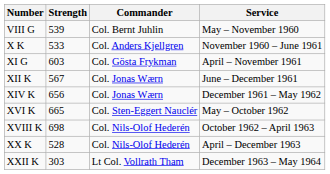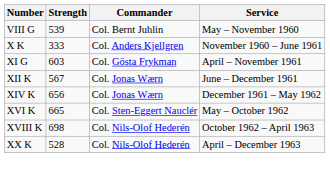 <table class="wikitable" border="0">
 <tr>
 <th>Number</th>
 <th>Strength</th>
 <th>Commander</th>
 <th>Service</th>
 </tr>
 <tr>
 <td>VIII G</td>
 <td>539</td>
 <td>Col. Bernt Juhlin</td>
 <td>May – November 1960</td>
 </tr>
 <tr>
 <td>X K</td>
-<td>533</td>
+<td>333</td>
 <td>Col. <a href='#'>Anders Kjellgren</a></td>
 <td>November 1960 – June 1961</td>
 </tr>
 <tr>
 <td>XI G</td>
 <td>603</td>
 <td>Col. <a href='#'>Gösta Frykman</a></td>
 <td>April – November 1961</td>
 </tr>
 <tr>
 <td>XII K</td>
 <td>567</td>
 <td>Col. <a href='#'>Jonas Wærn</a></td>
 <td>June – December 1961</td>
 </tr>
 <tr>
 <td>XIV K</td>
 <td>656</td>
 <td>Col. <a href='#'>Jonas Wærn</a></td>
 <td>December 1961 – May 1962</td>
 </tr>
 <tr>
 <td>XVI K</td>
 <td>665</td>
 <td>Col. <a href='#'>Sten-Eggert Nauclér</a></td>
 <td>May – October 1962</td>
 </tr>
 <tr>
 <td>XVIII K</td>
 <td>698</td>
 <td>Col. <a href='#'>Nils-Olof Hederén</a></td>
 <td>October 1962 – April 1963</td>
 </tr>
 <tr>
 <td>XX K</td>
 <td>528</td>
 <td>Col. <a href='#'>Nils-Olof Hederén</a></td>
 <td>April – December 1963</td>
 </tr>
-<tr>
-<td>XXII K</td>
-<td>303</td>
-<td>Lt Col. <a href='#'>Vollrath Tham</a></td>
-<td>December 1963 – May 1964</td>
-</tr>
 </table>
